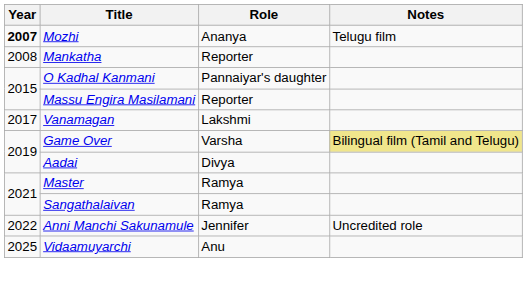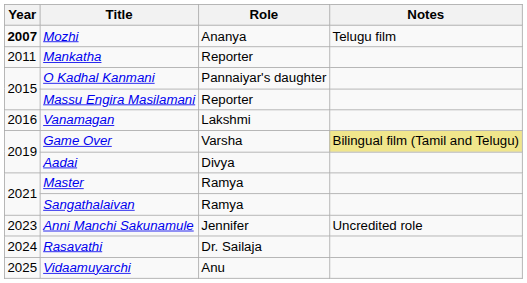 <table class="wikitable sortable">
 <tr style="background:#ccc; text-align:center;">
 <th>Year</th>
 <th>Title</th>
 <th>Role</th>
 <th class="unsortable">Notes</th>
 </tr>
 <tr>
 <td><strong>2007</strong></td>
 <td><em><a href='#'>Mozhi</a></em></td>
 <td>Ananya</td>
 <td>Telugu film</td>
 </tr>
 <tr>
-<td>2008</td>
+<td>2011</td>
 <td><em><a href='#'>Mankatha</a></em></td>
 <td>Reporter</td>
 <td></td>
 </tr>
 <tr>
 <td rowspan=2>2015</td>
 <td><em><a href='#'>O Kadhal Kanmani</a></em></td>
 <td>Pannaiyar's daughter</td>
 <td></td>
 </tr>
 <tr>
 <td><em><a href='#'>Massu Engira Masilamani</a></em></td>
 <td>Reporter</td>
 <td></td>
 </tr>
 <tr>
-<td>2017</td>
+<td>2016</td>
 <td><em><a href='#'>Vanamagan</a></em></td>
 <td>Lakshmi</td>
 <td></td>
 </tr>
 <tr>
 <td rowspan=2>2019</td>
 <td><em><a href='#'>Game Over</a></em></td>
 <td>Varsha</td>
 <td style="background: khaki;">Bilingual film (Tamil and Telugu)</td>
 </tr>
 <tr>
 <td><em><a href='#'>Aadai</a></em></td>
 <td>Divya</td>
 <td></td>
 </tr>
 <tr>
 <td rowspan=2>2021</td>
 <td><em><a href='#'>Master</a></em></td>
 <td>Ramya</td>
 <td></td>
 </tr>
 <tr>
 <td><em><a href='#'>Sangathalaivan</a></em></td>
 <td>Ramya</td>
 <td></td>
 </tr>
 <tr>
-<td>2022</td>
+<td>2023</td>
 <td><em><a href='#'>Anni Manchi Sakunamule</a></em></td>
 <td>Jennifer</td>
 <td>Uncredited role</td>
+</tr>
+<tr>
+<td>2024</td>
+<td><em><a href='#'>Rasavathi</a></em></td>
+<td>Dr. Sailaja</td>
+<td></td>
 </tr>
 <tr>
 <td>2025</td>
 <td><em><a href='#'>Vidaamuyarchi</a></em></td>
 <td>Anu</td>
 <td></td>
 </tr>
 </table>
